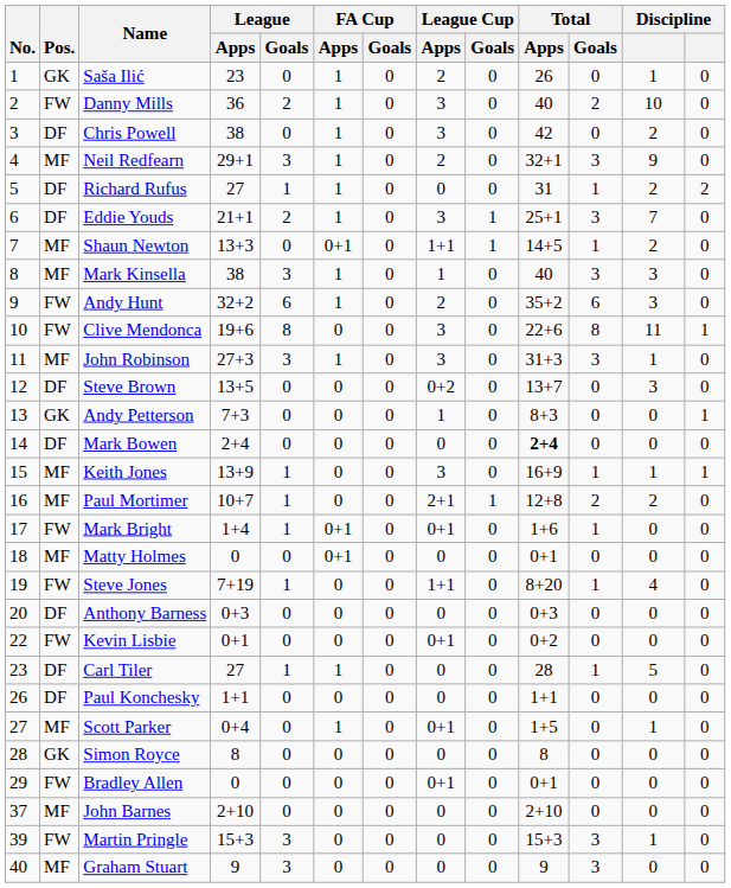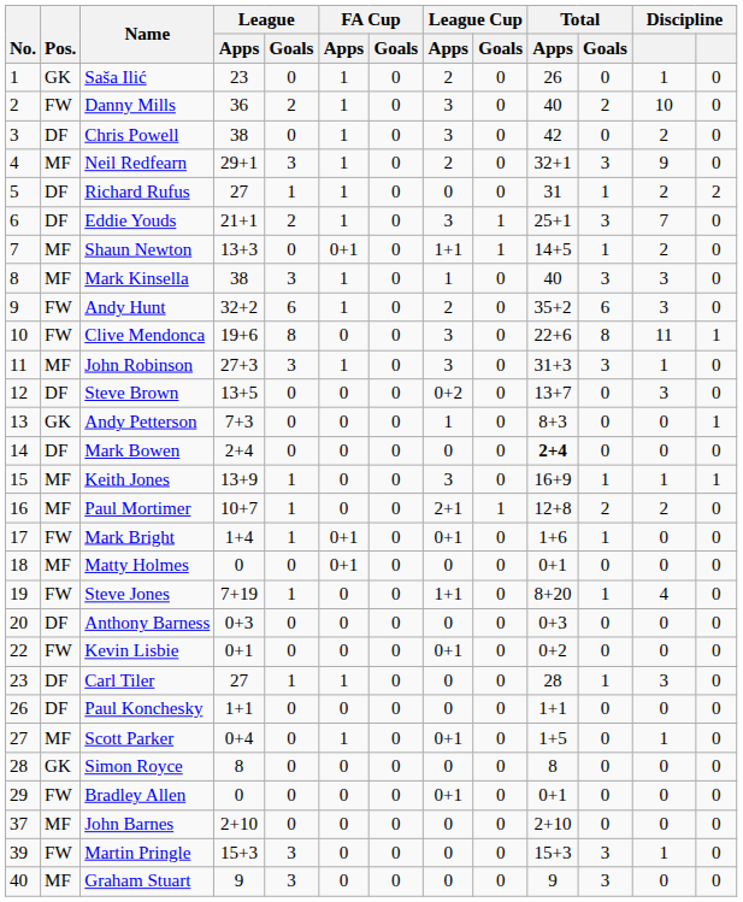 <table class="wikitable" style="text-align:center">
 <tr>
 <th rowspan="2" style="vertical-align:bottom;">No.</th>
 <th rowspan="2" style="vertical-align:bottom;">Pos.</th>
 <th rowspan="2">Name</th>
 <th colspan="2" style="width:85px;">League</th>
 <th colspan="2" style="width:85px;">FA Cup</th>
 <th colspan="2" style="width:85px;">League Cup</th>
 <th colspan="2" style="width:85px;">Total</th>
 <th colspan="2" style="width:85px;">Discipline</th>
 </tr>
 <tr>
 <th>Apps</th>
 <th>Goals</th>
 <th>Apps</th>
 <th>Goals</th>
 <th>Apps</th>
 <th>Goals</th>
 <th>Apps</th>
 <th>Goals</th>
 <th></th>
 <th></th>
 </tr>
 <tr>
 <td align="left">1</td>
 <td align="left">GK</td>
 <td align="left"> <a href='#'>Saša Ilić</a></td>
 <td>23</td>
 <td>0</td>
 <td>1</td>
 <td>0</td>
 <td>2</td>
 <td>0</td>
 <td>26</td>
 <td>0</td>
 <td>1</td>
 <td>0</td>
 </tr>
 <tr>
 <td align="left">2</td>
 <td align="left">FW</td>
 <td align="left"> <a href='#'>Danny Mills</a></td>
 <td>36</td>
 <td>2</td>
 <td>1</td>
 <td>0</td>
 <td>3</td>
 <td>0</td>
 <td>40</td>
 <td>2</td>
 <td>10</td>
 <td>0</td>
 </tr>
 <tr>
 <td align="left">3</td>
 <td align="left">DF</td>
 <td align="left"> <a href='#'>Chris Powell</a></td>
 <td>38</td>
 <td>0</td>
 <td>1</td>
 <td>0</td>
 <td>3</td>
 <td>0</td>
 <td>42</td>
 <td>0</td>
 <td>2</td>
 <td>0</td>
 </tr>
 <tr>
 <td align="left">4</td>
 <td align="left">MF</td>
 <td align="left"> <a href='#'>Neil Redfearn</a></td>
 <td>29+1</td>
 <td>3</td>
 <td>1</td>
 <td>0</td>
 <td>2</td>
 <td>0</td>
 <td>32+1</td>
 <td>3</td>
 <td>9</td>
 <td>0</td>
 </tr>
 <tr>
 <td align="left">5</td>
 <td align="left">DF</td>
 <td align="left"> <a href='#'>Richard Rufus</a></td>
 <td>27</td>
 <td>1</td>
 <td>1</td>
 <td>0</td>
 <td>0</td>
 <td>0</td>
 <td>31</td>
 <td>1</td>
 <td>2</td>
 <td>2</td>
 </tr>
 <tr>
 <td align="left">6</td>
 <td align="left">DF</td>
 <td align="left"> <a href='#'>Eddie Youds</a></td>
 <td>21+1</td>
 <td>2</td>
 <td>1</td>
 <td>0</td>
 <td>3</td>
 <td>1</td>
 <td>25+1</td>
 <td>3</td>
 <td>7</td>
 <td>0</td>
 </tr>
 <tr>
 <td align="left">7</td>
 <td align="left">MF</td>
 <td align="left"> <a href='#'>Shaun Newton</a></td>
 <td>13+3</td>
 <td>0</td>
 <td>0+1</td>
 <td>0</td>
 <td>1+1</td>
 <td>1</td>
 <td>14+5</td>
 <td>1</td>
 <td>2</td>
 <td>0</td>
 </tr>
 <tr>
 <td align="left">8</td>
 <td align="left">MF</td>
 <td align="left"> <a href='#'>Mark Kinsella</a></td>
 <td>38</td>
 <td>3</td>
 <td>1</td>
 <td>0</td>
 <td>1</td>
 <td>0</td>
 <td>40</td>
 <td>3</td>
 <td>3</td>
 <td>0</td>
 </tr>
 <tr>
 <td align="left">9</td>
 <td align="left">FW</td>
 <td align="left"> <a href='#'>Andy Hunt</a></td>
 <td>32+2</td>
 <td>6</td>
 <td>1</td>
 <td>0</td>
 <td>2</td>
 <td>0</td>
 <td>35+2</td>
 <td>6</td>
 <td>3</td>
 <td>0</td>
 </tr>
 <tr>
 <td align="left">10</td>
 <td align="left">FW</td>
 <td align="left"> <a href='#'>Clive Mendonca</a></td>
 <td>19+6</td>
 <td>8</td>
 <td>0</td>
 <td>0</td>
 <td>3</td>
 <td>0</td>
 <td>22+6</td>
 <td>8</td>
 <td>11</td>
 <td>1</td>
 </tr>
 <tr>
 <td align="left">11</td>
 <td align="left">MF</td>
 <td align="left"> <a href='#'>John Robinson</a></td>
 <td>27+3</td>
 <td>3</td>
 <td>1</td>
 <td>0</td>
 <td>3</td>
 <td>0</td>
 <td>31+3</td>
 <td>3</td>
 <td>1</td>
 <td>0</td>
 </tr>
 <tr>
 <td align="left">12</td>
 <td align="left">DF</td>
 <td align="left"> <a href='#'>Steve Brown</a></td>
 <td>13+5</td>
 <td>0</td>
 <td>0</td>
 <td>0</td>
 <td>0+2</td>
 <td>0</td>
 <td>13+7</td>
 <td>0</td>
 <td>3</td>
 <td>0</td>
 </tr>
 <tr>
 <td align="left">13</td>
 <td align="left">GK</td>
 <td align="left"> <a href='#'>Andy Petterson</a></td>
 <td>7+3</td>
 <td>0</td>
 <td>0</td>
 <td>0</td>
 <td>1</td>
 <td>0</td>
 <td>8+3</td>
 <td>0</td>
 <td>0</td>
 <td>1</td>
 </tr>
 <tr>
 <td align="left">14</td>
 <td align="left">DF</td>
 <td align="left"> <a href='#'>Mark Bowen</a></td>
 <td>2+4</td>
 <td>0</td>
 <td>0</td>
 <td>0</td>
 <td>0</td>
 <td>0</td>
 <td><strong>2+4</strong></td>
 <td>0</td>
 <td>0</td>
 <td>0</td>
 </tr>
 <tr>
 <td align="left">15</td>
 <td align="left">MF</td>
 <td align="left"> <a href='#'>Keith Jones</a></td>
 <td>13+9</td>
 <td>1</td>
 <td>0</td>
 <td>0</td>
 <td>3</td>
 <td>0</td>
 <td>16+9</td>
 <td>1</td>
 <td>1</td>
 <td>1</td>
 </tr>
 <tr>
 <td align="left">16</td>
 <td align="left">MF</td>
 <td align="left"> <a href='#'>Paul Mortimer</a></td>
 <td>10+7</td>
 <td>1</td>
 <td>0</td>
 <td>0</td>
 <td>2+1</td>
 <td>1</td>
 <td>12+8</td>
 <td>2</td>
 <td>2</td>
 <td>0</td>
 </tr>
 <tr>
 <td align="left">17</td>
 <td align="left">FW</td>
 <td align="left"> <a href='#'>Mark Bright</a></td>
 <td>1+4</td>
 <td>1</td>
 <td>0+1</td>
 <td>0</td>
 <td>0+1</td>
 <td>0</td>
 <td>1+6</td>
 <td>1</td>
 <td>0</td>
 <td>0</td>
 </tr>
 <tr>
 <td align="left">18</td>
 <td align="left">MF</td>
 <td align="left"> <a href='#'>Matty Holmes</a></td>
 <td>0</td>
 <td>0</td>
 <td>0+1</td>
 <td>0</td>
 <td>0</td>
 <td>0</td>
 <td>0+1</td>
 <td>0</td>
 <td>0</td>
 <td>0</td>
 </tr>
 <tr>
 <td align="left">19</td>
 <td align="left">FW</td>
 <td align="left"> <a href='#'>Steve Jones</a></td>
 <td>7+19</td>
 <td>1</td>
 <td>0</td>
 <td>0</td>
 <td>1+1</td>
 <td>0</td>
 <td>8+20</td>
 <td>1</td>
 <td>4</td>
 <td>0</td>
 </tr>
 <tr>
 <td align="left">20</td>
 <td align="left">DF</td>
 <td align="left"> <a href='#'>Anthony Barness</a></td>
 <td>0+3</td>
 <td>0</td>
 <td>0</td>
 <td>0</td>
 <td>0</td>
 <td>0</td>
 <td>0+3</td>
 <td>0</td>
 <td>0</td>
 <td>0</td>
 </tr>
 <tr>
 <td align="left">22</td>
 <td align="left">FW</td>
 <td align="left"> <a href='#'>Kevin Lisbie</a></td>
 <td>0+1</td>
 <td>0</td>
 <td>0</td>
 <td>0</td>
 <td>0+1</td>
 <td>0</td>
 <td>0+2</td>
 <td>0</td>
 <td>0</td>
 <td>0</td>
 </tr>
 <tr>
 <td align="left">23</td>
 <td align="left">DF</td>
 <td align="left"> <a href='#'>Carl Tiler</a></td>
 <td>27</td>
 <td>1</td>
 <td>1</td>
 <td>0</td>
 <td>0</td>
 <td>0</td>
 <td>28</td>
 <td>1</td>
-<td>5</td>
+<td>3</td>
 <td>0</td>
 </tr>
 <tr>
 <td align="left">26</td>
 <td align="left">DF</td>
 <td align="left"> <a href='#'>Paul Konchesky</a></td>
 <td>1+1</td>
 <td>0</td>
 <td>0</td>
 <td>0</td>
 <td>0</td>
 <td>0</td>
 <td>1+1</td>
 <td>0</td>
 <td>0</td>
 <td>0</td>
 </tr>
 <tr>
 <td align="left">27</td>
 <td align="left">MF</td>
 <td align="left"> <a href='#'>Scott Parker</a></td>
 <td>0+4</td>
 <td>0</td>
 <td>1</td>
 <td>0</td>
 <td>0+1</td>
 <td>0</td>
 <td>1+5</td>
 <td>0</td>
 <td>1</td>
 <td>0</td>
 </tr>
 <tr>
 <td align="left">28</td>
 <td align="left">GK</td>
 <td align="left"> <a href='#'>Simon Royce</a></td>
 <td>8</td>
 <td>0</td>
 <td>0</td>
 <td>0</td>
 <td>0</td>
 <td>0</td>
 <td>8</td>
 <td>0</td>
 <td>0</td>
 <td>0</td>
 </tr>
 <tr>
 <td align="left">29</td>
 <td align="left">FW</td>
 <td align="left"> <a href='#'>Bradley Allen</a></td>
 <td>0</td>
 <td>0</td>
 <td>0</td>
 <td>0</td>
 <td>0+1</td>
 <td>0</td>
 <td>0+1</td>
 <td>0</td>
 <td>0</td>
 <td>0</td>
 </tr>
 <tr>
 <td align="left">37</td>
 <td align="left">MF</td>
 <td align="left"> <a href='#'>John Barnes</a></td>
 <td>2+10</td>
 <td>0</td>
 <td>0</td>
 <td>0</td>
 <td>0</td>
 <td>0</td>
 <td>2+10</td>
 <td>0</td>
 <td>0</td>
 <td>0</td>
 </tr>
 <tr>
 <td align="left">39</td>
 <td align="left">FW</td>
 <td align="left"> <a href='#'>Martin Pringle</a></td>
 <td>15+3</td>
 <td>3</td>
 <td>0</td>
 <td>0</td>
 <td>0</td>
 <td>0</td>
 <td>15+3</td>
 <td>3</td>
 <td>1</td>
 <td>0</td>
 </tr>
 <tr>
 <td align="left">40</td>
 <td align="left">MF</td>
 <td align="left"> <a href='#'>Graham Stuart</a></td>
 <td>9</td>
 <td>3</td>
 <td>0</td>
 <td>0</td>
 <td>0</td>
 <td>0</td>
 <td>9</td>
 <td>3</td>
 <td>0</td>
 <td>0</td>
 </tr>
 </table>
